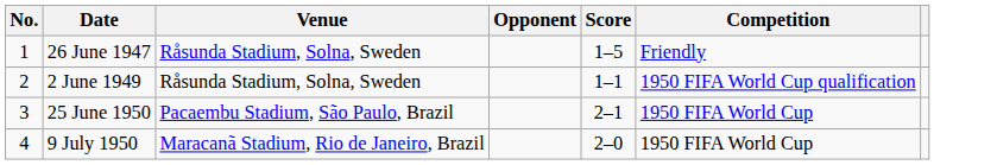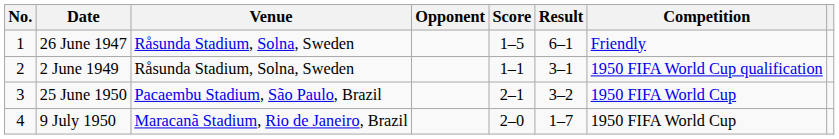 <table class="wikitable sortable">
 <tr>
 <th scope="col">No.</th>
 <th scope="col">Date</th>
 <th scope="col">Venue</th>
 <th scope="col">Opponent</th>
 <th scope="col">Score</th>
+<th scope="col">Result</th>
 <th scope="col">Competition</th>
 <th scope="col" class="unsortable"></th>
 </tr>
 <tr>
 <td align="center">1</td>
 <td>26 June 1947</td>
 <td><a href='#'>Råsunda Stadium</a>, <a href='#'>Solna</a>, Sweden</td>
 <td></td>
 <td align="center">1–5</td>
+<td align="center">6–1</td>
 <td><a href='#'>Friendly</a></td>
 <td></td>
 </tr>
 <tr>
 <td align="center">2</td>
 <td>2 June 1949</td>
 <td>Råsunda Stadium, Solna, Sweden</td>
 <td></td>
 <td align="center">1–1</td>
+<td align="center">3–1</td>
 <td><a href='#'>1950 FIFA World Cup qualification</a></td>
 <td></td>
 </tr>
 <tr>
 <td align="center">3</td>
 <td>25 June 1950</td>
 <td><a href='#'>Pacaembu Stadium</a>, <a href='#'>São Paulo</a>, Brazil</td>
 <td></td>
 <td align="center">2–1</td>
+<td align="center">3–2</td>
 <td><a href='#'>1950 FIFA World Cup</a></td>
 <td></td>
 </tr>
 <tr>
 <td align="center">4</td>
 <td>9 July 1950</td>
 <td><a href='#'>Maracanã Stadium</a>, <a href='#'>Rio de Janeiro</a>, Brazil</td>
 <td></td>
 <td align="center">2–0</td>
+<td align="center">1–7</td>
 <td>1950 FIFA World Cup</td>
 <td></td>
 </tr>
 </table>
